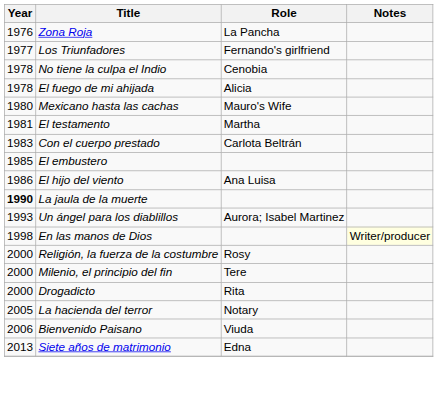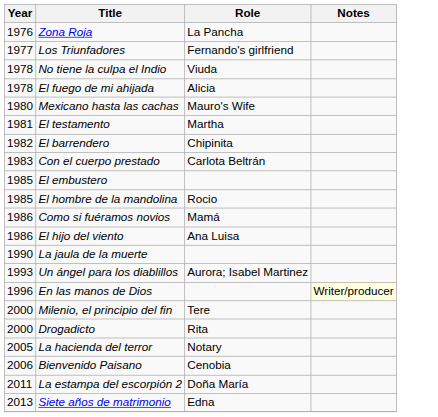 <table class="wikitable sortable plainrowheaders">
 <tr>
 <th>Year</th>
 <th>Title</th>
 <th>Role</th>
 <th class="unsortable">Notes</th>
 </tr>
 <tr>
 <td>1976</td>
 <td><em><a href='#'>Zona Roja</a></em></td>
 <td>La Pancha</td>
 <td></td>
 </tr>
 <tr>
 <td>1977</td>
 <td><em>Los Triunfadores</em></td>
 <td>Fernando's girlfriend</td>
 <td></td>
 </tr>
 <tr>
 <td>1978</td>
 <td><em>No tiene la culpa el Indio</em></td>
-<td>Cenobia</td>
+<td>Viuda</td>
 <td></td>
 </tr>
 <tr>
 <td>1978</td>
 <td><em>El fuego de mi ahijada</em></td>
 <td>Alicia</td>
 <td></td>
 </tr>
 <tr>
 <td>1980</td>
 <td><em>Mexicano hasta las cachas</em></td>
 <td>Mauro's Wife</td>
 <td></td>
 </tr>
 <tr>
 <td>1981</td>
 <td><em>El testamento</em></td>
 <td>Martha</td>
 <td></td>
 </tr>
 <tr>
+<td>1982</td>
+<td><em>El barrendero</em></td>
+<td>Chipinita</td>
+<td></td>
+</tr>
+<tr>
 <td>1983</td>
 <td><em>Con el cuerpo prestado</em></td>
 <td>Carlota Beltrán</td>
 <td></td>
 </tr>
 <tr>
 <td>1985</td>
 <td><em>El embustero</em></td>
 <td></td>
 <td></td>
 </tr>
 <tr>
+<td>1985</td>
+<td><em>El hombre de la mandolina</em></td>
+<td>Rocio</td>
+<td></td>
+</tr>
+<tr>
+<td>1986</td>
+<td><em>Como si fuéramos novios</em></td>
+<td>Mamá</td>
+<td></td>
+</tr>
+<tr>
 <td>1986</td>
 <td><em>El hijo del viento</em></td>
 <td>Ana Luisa</td>
 <td></td>
 </tr>
 <tr>
-<td><strong>1990</strong></td>
+<td>1990</td>
 <td><em>La jaula de la muerte</em></td>
 <td></td>
 <td></td>
 </tr>
 <tr>
 <td>1993</td>
 <td><em>Un ángel para los diablillos</em></td>
 <td>Aurora; Isabel Martinez</td>
 <td></td>
 </tr>
 <tr>
-<td>1998</td>
+<td>1996</td>
 <td><em>En las manos de Dios</em></td>
 <td></td>
 <td style="background: lightyellow;">Writer/producer</td>
-</tr>
-<tr>
-<td>2000</td>
-<td><em>Religión, la fuerza de la costumbre</em></td>
-<td>Rosy</td>
-<td></td>
 </tr>
 <tr>
 <td>2000</td>
 <td><em>Milenio, el principio del fin</em></td>
 <td>Tere</td>
 <td></td>
 </tr>
 <tr>
 <td>2000</td>
 <td><em>Drogadicto</em></td>
 <td>Rita</td>
 <td></td>
 </tr>
 <tr>
 <td>2005</td>
 <td><em>La hacienda del terror</em></td>
 <td>Notary</td>
 <td></td>
 </tr>
 <tr>
 <td>2006</td>
 <td><em>Bienvenido Paisano</em></td>
-<td>Viuda</td>
+<td>Cenobia</td>
+<td></td>
+</tr>
+<tr>
+<td>2011</td>
+<td><em>La estampa del escorpión 2</em></td>
+<td>Doña María</td>
 <td></td>
 </tr>
 <tr>
 <td>2013</td>
 <td><em><a href='#'>Siete años de matrimonio</a></em></td>
 <td>Edna</td>
 <td></td>
 </tr>
 <tr>
 </tr>
 </table>
